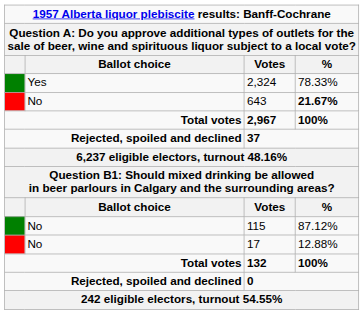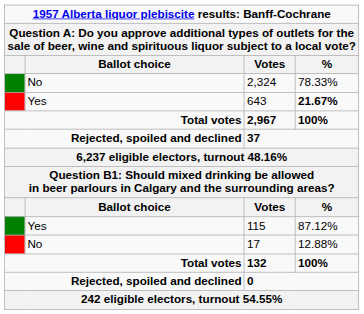 <table class="wikitable" align=right>
 <tr>
 <td colspan=4 align=center><strong><a href='#'>1957 Alberta liquor plebiscite</a> results: Banff-Cochrane</strong></td>
 </tr>
 <tr>
 <th colspan=4>Question A: Do you approve additional types of outlets for the<br> sale of beer, wine and spirituous liquor subject to a local vote?</th>
 </tr>
 <tr>
 <th style="width: 20px;"></th>
 <th>Ballot choice</th>
 <th>Votes</th>
 <th>%</th>
 </tr>
 <tr>
 <td bgcolor=green></td>
-<td>Yes</td>
+<td>No</td>
 <td>2,324</td>
 <td>78.33%</td>
 </tr>
 <tr>
 <td bgcolor=red></td>
-<td>No</td>
+<td>Yes</td>
 <td>643</td>
 <td><strong>21.67%</strong></td>
 </tr>
 <tr>
 <td align=right colspan=2><strong>Total votes</strong></td>
 <td><strong>2,967</strong></td>
 <td><strong>100%</strong></td>
 </tr>
 <tr>
 <td align=right colspan=2><strong>Rejected, spoiled and declined</strong></td>
 <td colspan=2><strong>37</strong></td>
 </tr>
 <tr>
 <th colspan=4>6,237 eligible electors, turnout 48.16%</th>
 </tr>
 <tr>
 <th colspan=4>Question B1: Should mixed drinking be allowed<br>in beer parlours in Calgary and the surrounding areas?</th>
 </tr>
 <tr>
 <th></th>
 <th>Ballot choice</th>
 <th>Votes</th>
 <th>%</th>
 </tr>
 <tr>
 <td bgcolor=green></td>
-<td>No</td>
+<td>Yes</td>
 <td>115</td>
 <td>87.12%</td>
 </tr>
 <tr>
 <td bgcolor=red></td>
 <td>No</td>
 <td>17</td>
 <td>12.88%</td>
 </tr>
 <tr>
 <td align=right colspan=2><strong>Total votes</strong></td>
 <td><strong>132</strong></td>
 <td><strong>100%</strong></td>
 </tr>
 <tr>
 <td align=right colspan=2><strong>Rejected, spoiled and declined</strong></td>
 <td colspan=2><strong>0</strong></td>
 </tr>
 <tr>
 <th colspan=4>242 eligible electors, turnout 54.55%</th>
 </tr>
 </table>
